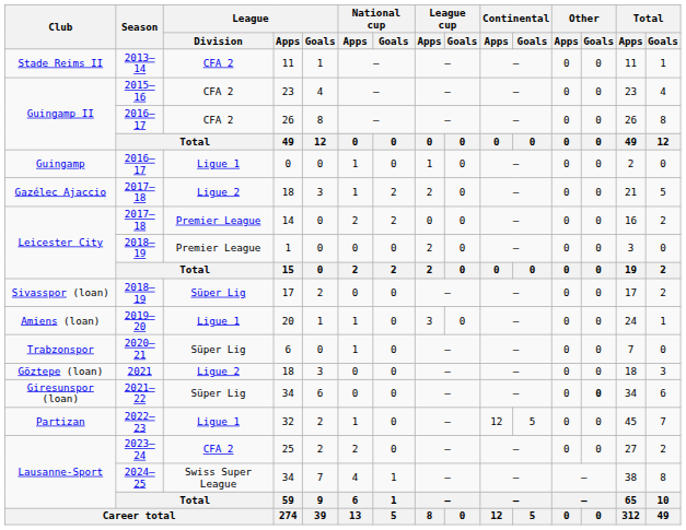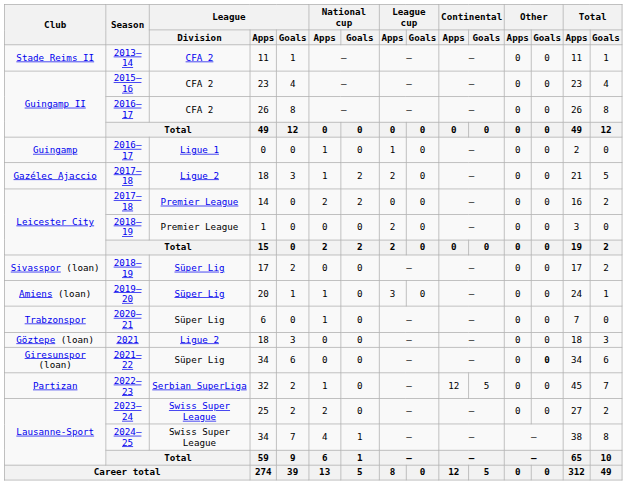 <table class="wikitable" style="text-align: center">
 <tr>
 <th rowspan="2">Club</th>
 <th rowspan="2">Season</th>
 <th colspan="3">League</th>
 <th colspan="2">National cup</th>
 <th colspan="2">League cup</th>
 <th colspan="2">Continental</th>
 <th colspan="2">Other</th>
 <th colspan="2">Total</th>
 </tr>
 <tr>
 <th>Division</th>
 <th>Apps</th>
 <th>Goals</th>
 <th>Apps</th>
 <th>Goals</th>
 <th>Apps</th>
 <th>Goals</th>
 <th>Apps</th>
 <th>Goals</th>
 <th>Apps</th>
 <th>Goals</th>
 <th>Apps</th>
 <th>Goals</th>
 </tr>
 <tr>
 <td><a href='#'>Stade Reims II</a></td>
 <td><a href='#'>2013–14</a></td>
 <td><a href='#'>CFA 2</a></td>
 <td>11</td>
 <td>1</td>
 <td colspan="2">—</td>
 <td colspan="2">—</td>
 <td colspan="2">—</td>
 <td>0</td>
 <td>0</td>
 <td>11</td>
 <td>1</td>
 </tr>
 <tr>
 <td rowspan="3"><a href='#'>Guingamp II</a></td>
 <td><a href='#'>2015–16</a></td>
 <td>CFA 2</td>
 <td>23</td>
 <td>4</td>
 <td colspan="2">—</td>
 <td colspan="2">—</td>
 <td colspan="2">—</td>
 <td>0</td>
 <td>0</td>
 <td>23</td>
 <td>4</td>
 </tr>
 <tr>
 <td><a href='#'>2016–17</a></td>
 <td>CFA 2</td>
 <td>26</td>
 <td>8</td>
 <td colspan="2">—</td>
 <td colspan="2">—</td>
 <td colspan="2">—</td>
 <td>0</td>
 <td>0</td>
 <td>26</td>
 <td>8</td>
 </tr>
 <tr>
 <th colspan="2">Total</th>
 <th>49</th>
 <th>12</th>
 <th>0</th>
 <th>0</th>
 <th>0</th>
 <th>0</th>
 <th>0</th>
 <th>0</th>
 <th>0</th>
 <th>0</th>
 <th>49</th>
 <th>12</th>
 </tr>
 <tr>
 <td><a href='#'>Guingamp</a></td>
 <td><a href='#'>2016–17</a></td>
 <td><a href='#'>Ligue 1</a></td>
 <td>0</td>
 <td>0</td>
 <td>1</td>
 <td>0</td>
 <td>1</td>
 <td>0</td>
 <td colspan="2">—</td>
 <td>0</td>
 <td>0</td>
 <td>2</td>
 <td>0</td>
 </tr>
 <tr>
 <td><a href='#'>Gazélec Ajaccio</a></td>
 <td><a href='#'>2017–18</a></td>
 <td><a href='#'>Ligue 2</a></td>
 <td>18</td>
 <td>3</td>
 <td>1</td>
 <td>2</td>
 <td>2</td>
 <td>0</td>
 <td colspan="2">—</td>
 <td>0</td>
 <td>0</td>
 <td>21</td>
 <td>5</td>
 </tr>
 <tr>
 <td rowspan="3"><a href='#'>Leicester City</a></td>
 <td><a href='#'>2017–18</a></td>
 <td><a href='#'>Premier League</a></td>
 <td>14</td>
 <td>0</td>
 <td>2</td>
 <td>2</td>
 <td>0</td>
 <td>0</td>
 <td colspan="2">—</td>
 <td>0</td>
 <td>0</td>
 <td>16</td>
 <td>2</td>
 </tr>
 <tr>
 <td><a href='#'>2018–19</a></td>
 <td>Premier League</td>
 <td>1</td>
 <td>0</td>
 <td>0</td>
 <td>0</td>
 <td>2</td>
 <td>0</td>
 <td colspan="2">—</td>
 <td>0</td>
 <td>0</td>
 <td>3</td>
 <td>0</td>
 </tr>
 <tr>
 <th colspan="2">Total</th>
 <th>15</th>
 <th>0</th>
 <th>2</th>
 <th>2</th>
 <th>2</th>
 <th>0</th>
 <th>0</th>
 <th>0</th>
 <th>0</th>
 <th>0</th>
 <th>19</th>
 <th>2</th>
 </tr>
 <tr>
 <td><a href='#'>Sivasspor</a> (loan)</td>
 <td><a href='#'>2018–19</a></td>
 <td><a href='#'>Süper Lig</a></td>
 <td>17</td>
 <td>2</td>
 <td>0</td>
 <td>0</td>
 <td colspan="2">—</td>
 <td colspan="2">—</td>
 <td>0</td>
 <td>0</td>
 <td>17</td>
 <td>2</td>
 </tr>
 <tr>
 <td><a href='#'>Amiens</a> (loan)</td>
 <td><a href='#'>2019–20</a></td>
-<td><a href='#'>Ligue 1</a></td>
+<td><a href='#'>Süper Lig</a></td>
 <td>20</td>
 <td>1</td>
 <td>1</td>
 <td>0</td>
 <td>3</td>
 <td>0</td>
 <td colspan="2">—</td>
 <td>0</td>
 <td>0</td>
 <td>24</td>
 <td>1</td>
 </tr>
 <tr>
 <td><a href='#'>Trabzonspor</a></td>
 <td><a href='#'>2020–21</a></td>
 <td>Süper Lig</td>
 <td>6</td>
 <td>0</td>
 <td>1</td>
 <td>0</td>
 <td colspan="2">—</td>
 <td colspan="2">—</td>
 <td>0</td>
 <td>0</td>
 <td>7</td>
 <td>0</td>
 </tr>
 <tr>
 <td><a href='#'>Göztepe</a> (loan)</td>
 <td><a href='#'>2021</a></td>
 <td><a href='#'>Ligue 2</a></td>
 <td>18</td>
 <td>3</td>
 <td>0</td>
 <td>0</td>
 <td colspan="2">—</td>
 <td colspan="2">—</td>
 <td>0</td>
 <td>0</td>
 <td>18</td>
 <td>3</td>
 </tr>
 <tr>
 <td><a href='#'>Giresunspor</a> (loan)</td>
 <td><a href='#'>2021–22</a></td>
 <td>Süper Lig</td>
 <td>34</td>
 <td>6</td>
 <td>0</td>
 <td>0</td>
 <td colspan="2">—</td>
 <td colspan="2">—</td>
 <td>0</td>
 <td><strong>0</strong></td>
 <td>34</td>
 <td>6</td>
 </tr>
 <tr>
 <td><a href='#'>Partizan</a></td>
 <td><a href='#'>2022–23</a></td>
-<td><a href='#'>Ligue 1</a></td>
+<td><a href='#'>Serbian SuperLiga</a></td>
 <td>32</td>
 <td>2</td>
 <td>1</td>
 <td>0</td>
 <td colspan="2">—</td>
 <td>12</td>
 <td>5</td>
 <td>0</td>
 <td>0</td>
 <td>45</td>
 <td>7</td>
 </tr>
 <tr>
 <td rowspan="3"><a href='#'>Lausanne-Sport</a></td>
 <td><a href='#'>2023–24</a></td>
-<td><a href='#'>CFA 2</a></td>
+<td><a href='#'>Swiss Super League</a></td>
 <td>25</td>
 <td>2</td>
 <td>2</td>
 <td>0</td>
 <td colspan="2">—</td>
 <td colspan="2">—</td>
 <td>0</td>
 <td>0</td>
 <td>27</td>
 <td>2</td>
 </tr>
 <tr>
 <td><a href='#'>2024–25</a></td>
 <td>Swiss Super League</td>
 <td>34</td>
 <td>7</td>
 <td>4</td>
 <td>1</td>
 <td colspan="2">—</td>
 <td colspan="2">—</td>
 <td colspan="2">—</td>
 <td>38</td>
 <td>8</td>
 </tr>
 <tr>
 <th colspan="2">Total</th>
 <th>59</th>
 <th>9</th>
 <th>6</th>
 <th>1</th>
 <th colspan="2">—</th>
 <th colspan="2">—</th>
 <th colspan="2">—</th>
 <th>65</th>
 <th>10</th>
 </tr>
 <tr>
 <th colspan="3">Career total</th>
 <th>274</th>
 <th>39</th>
 <th>13</th>
 <th>5</th>
 <th>8</th>
 <th>0</th>
 <th>12</th>
 <th>5</th>
 <th>0</th>
 <th>0</th>
 <th>312</th>
 <th>49</th>
 </tr>
 </table>
